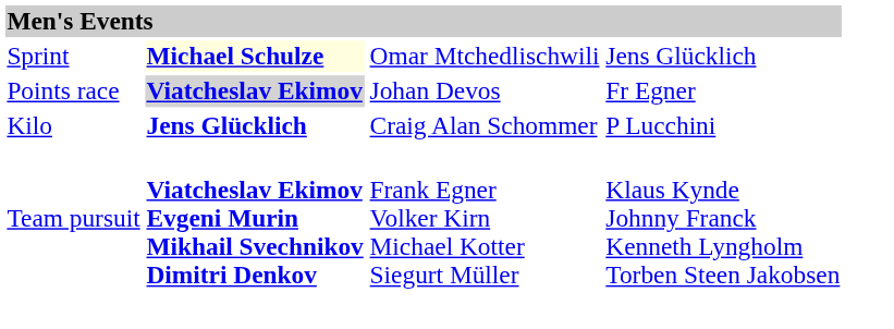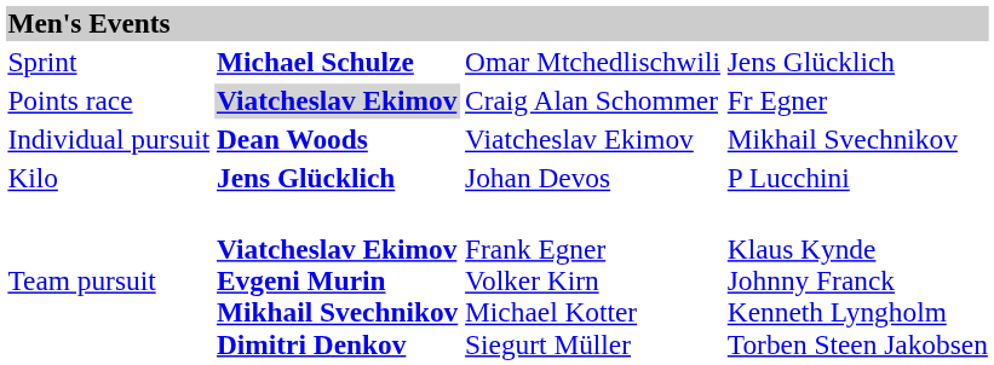 <table>
 <tr bgcolor="#cccccc">
 <td colspan=4><strong>Men's Events</strong></td>
 </tr>
 <tr>
 <td><a href='#'>Sprint</a> <br></td>
-<td style="background: lightyellow;"><strong><a href='#'>Michael Schulze</a><br><small></small> </strong></td>
+<td><strong><a href='#'>Michael Schulze</a><br><small></small> </strong></td>
 <td><a href='#'>Omar Mtchedlischwili</a><br><small></small></td>
 <td><a href='#'>Jens Glücklich</a><br><small></small></td>
 </tr>
 <tr>
 <td><a href='#'>Points race</a> <br></td>
 <td style="background: lightgrey;"><strong><a href='#'>Viatcheslav Ekimov</a><br><small></small> </strong></td>
-<td><a href='#'>Johan Devos</a><br><small></small></td>
+<td><a href='#'>Craig Alan Schommer</a><br><small></small></td>
 <td><a href='#'>Fr Egner</a><br><small></small></td>
+</tr>
+<tr>
+<td><a href='#'>Individual pursuit</a> <br>	</td>
+<td><strong><a href='#'>Dean Woods</a><br><small></small> </strong></td>
+<td><a href='#'>Viatcheslav Ekimov</a><br><small></small></td>
+<td><a href='#'>Mikhail Svechnikov</a><br><small></small></td>
 </tr>
 <tr>
 <td><a href='#'>Kilo</a> <br></td>
 <td><strong><a href='#'>Jens Glücklich</a><br><small></small> </strong></td>
-<td><a href='#'>Craig Alan Schommer</a><br><small></small></td>
+<td><a href='#'>Johan Devos</a><br><small></small></td>
 <td><a href='#'>P Lucchini</a><br><small></small></td>
 </tr>
 <tr>
 <td><a href='#'>Team pursuit</a> <br></td>
 <td><strong><br><a href='#'>Viatcheslav Ekimov</a><br><a href='#'>Evgeni Murin</a><br><a href='#'>Mikhail Svechnikov</a><br><a href='#'>Dimitri Denkov</a></strong></td>
 <td><br><a href='#'>Frank Egner</a><br><a href='#'>Volker Kirn</a><br><a href='#'>Michael Kotter</a><br><a href='#'>Siegurt Müller</a></td>
 <td><br><a href='#'>Klaus Kynde</a><br><a href='#'>Johnny Franck</a><br><a href='#'>Kenneth Lyngholm</a><br><a href='#'>Torben Steen Jakobsen</a></td>
 </tr>
 </table>
